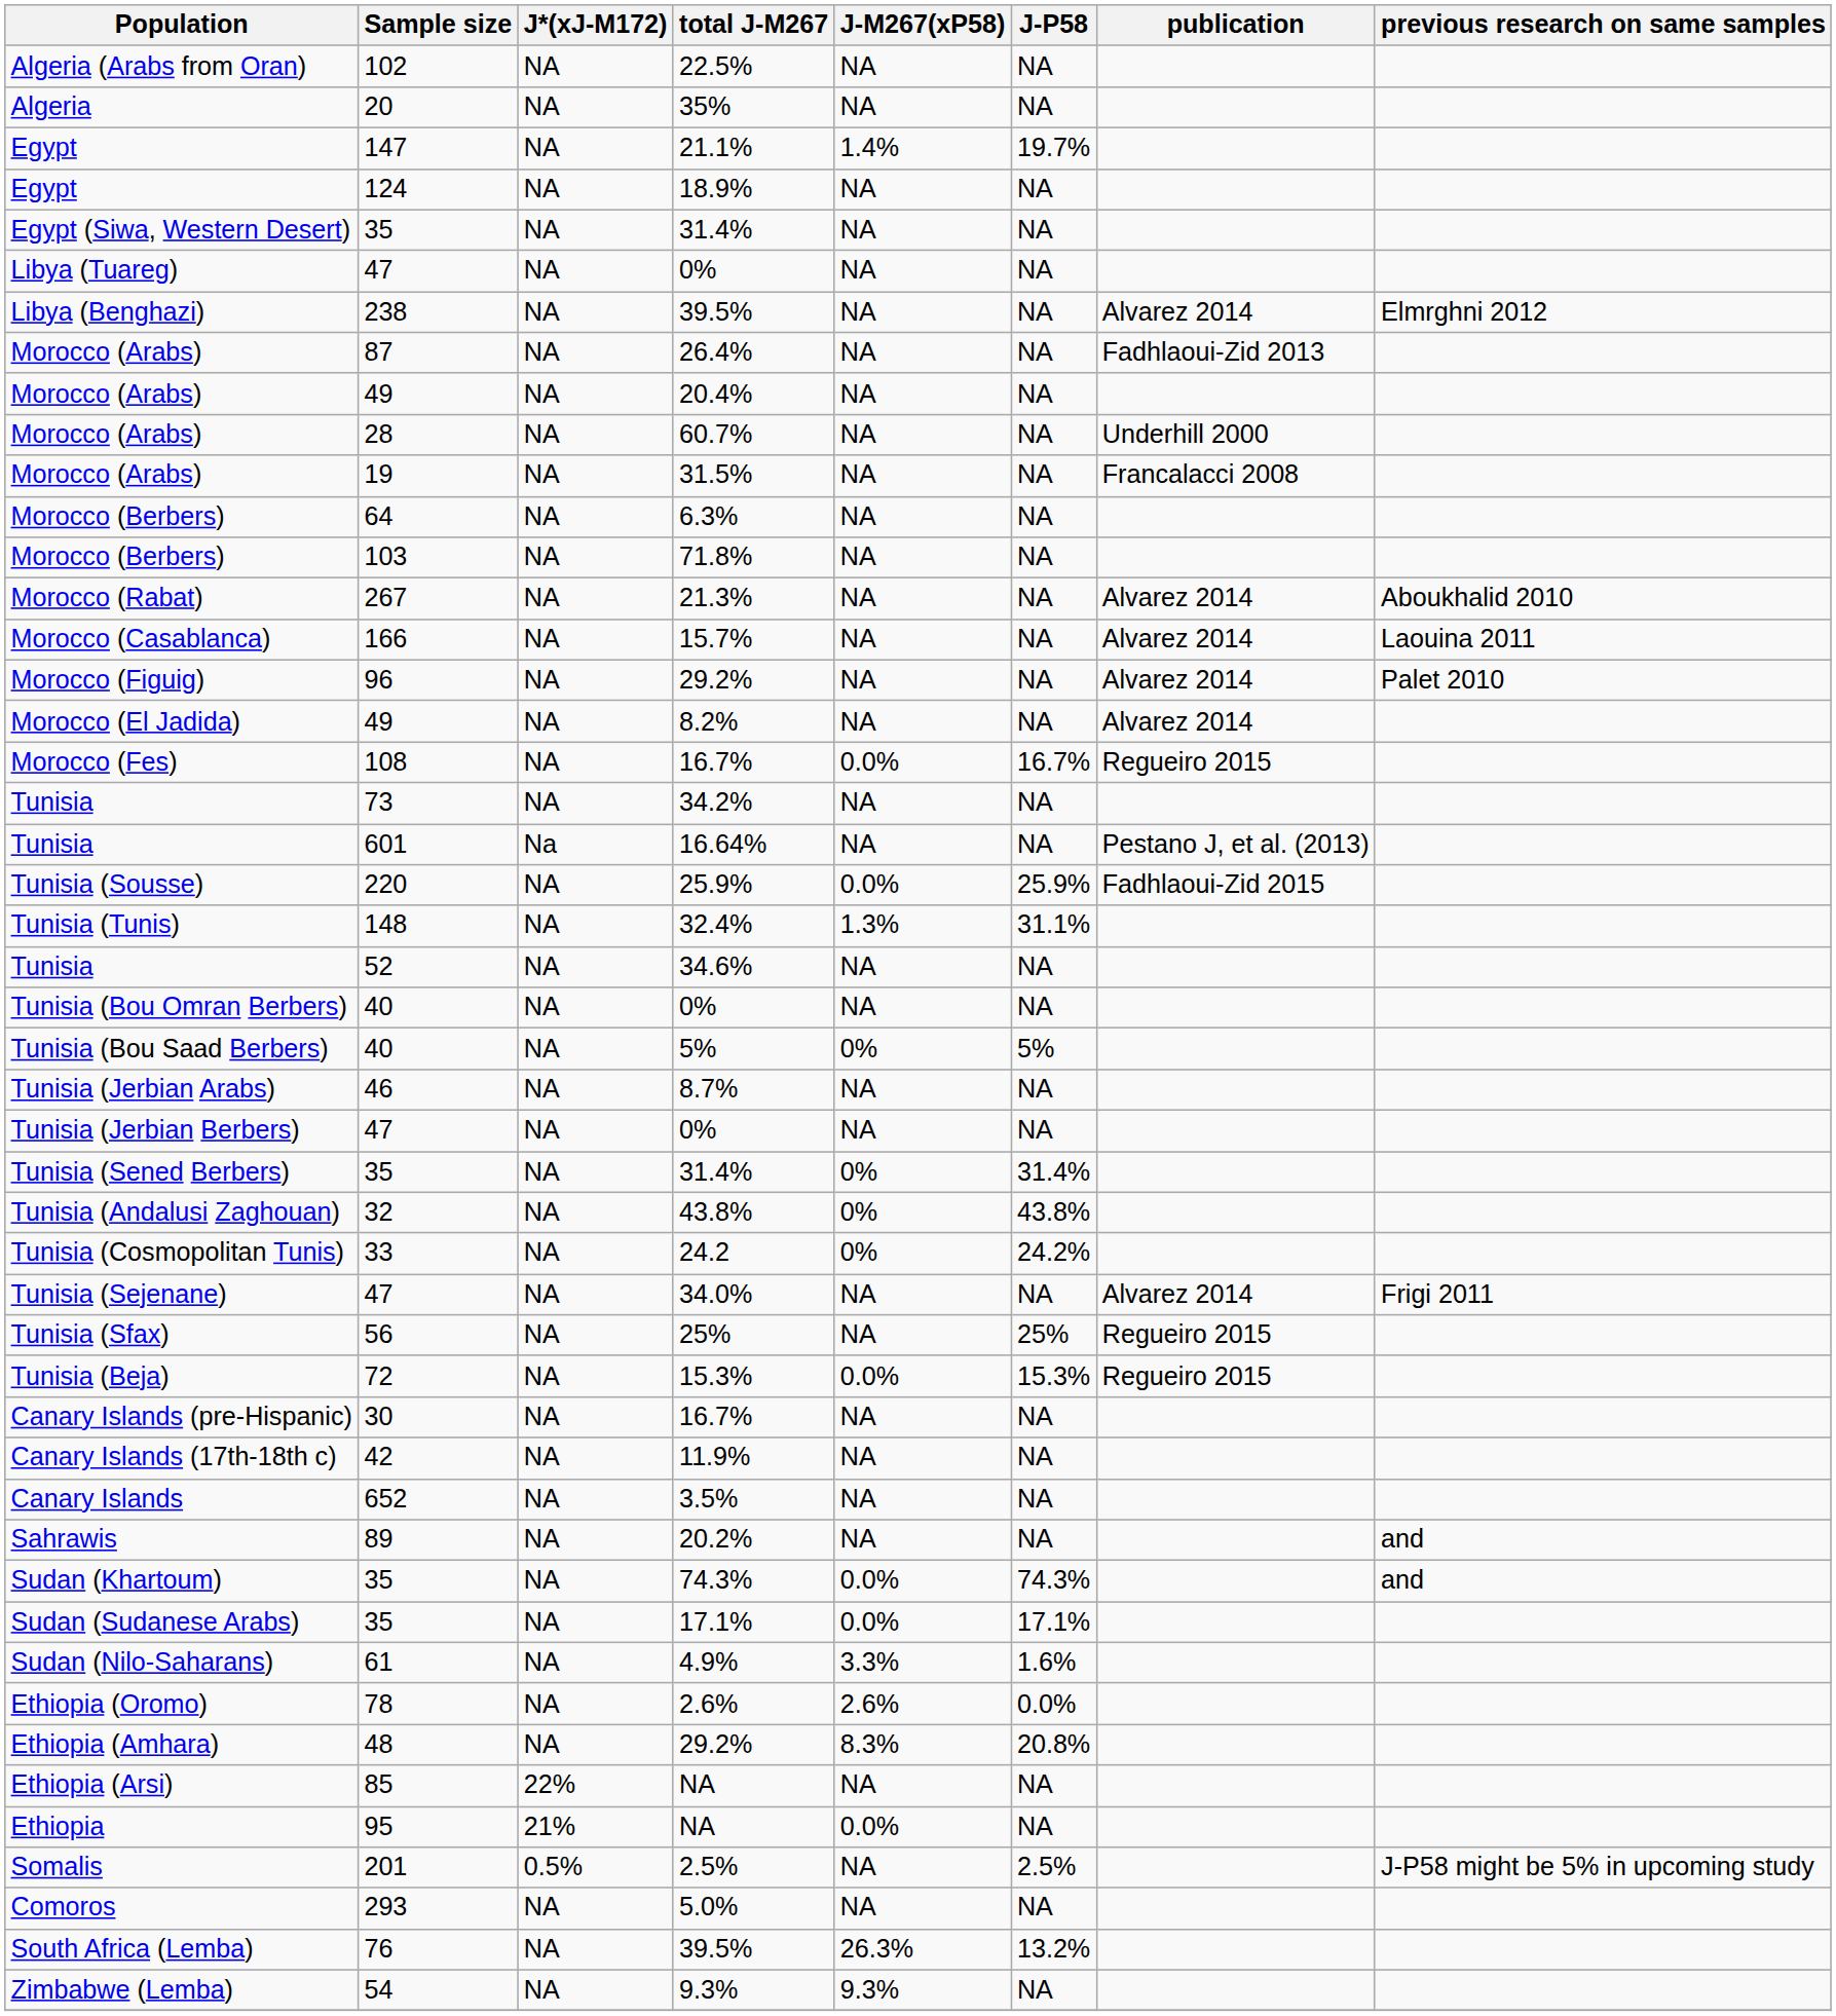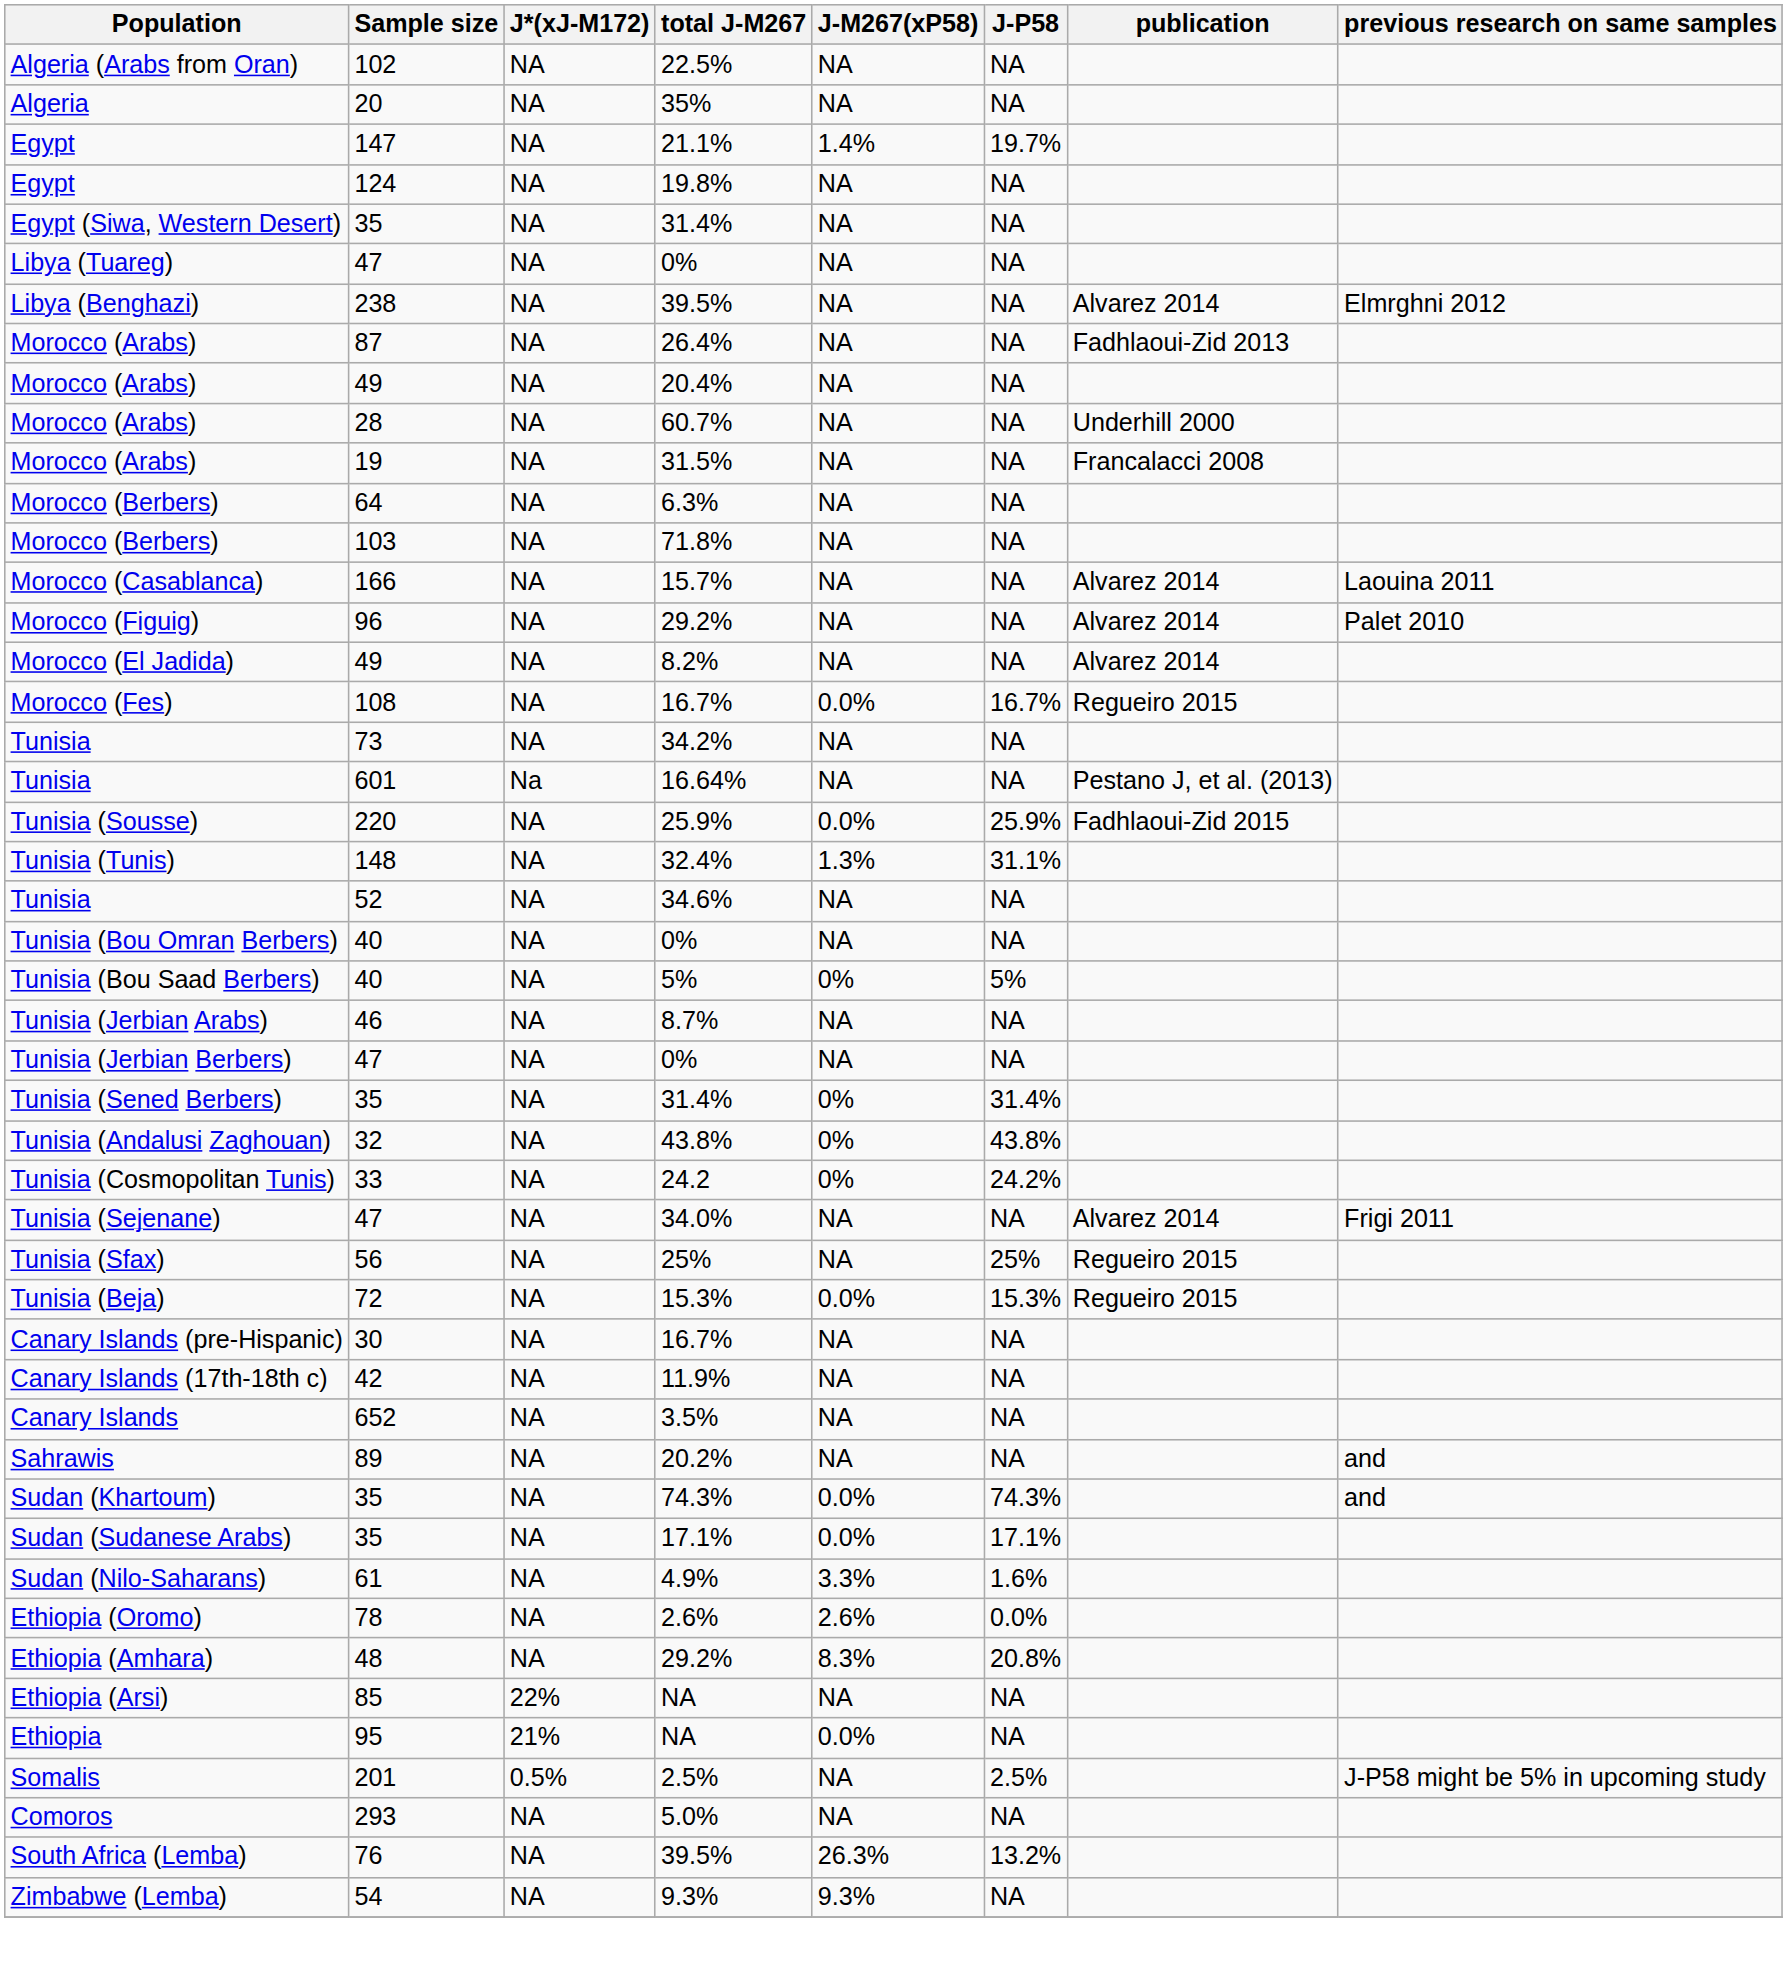 <table class="wikitable sortable mw-collapsible">
 <tr>
 <th>Population</th>
 <th>Sample size</th>
 <th>J*(xJ-M172)</th>
 <th>total J-M267</th>
 <th>J-M267(xP58)</th>
 <th>J-P58</th>
 <th>publication</th>
 <th>previous research on same samples</th>
 </tr>
 <tr>
 <td><a href='#'>Algeria</a> (<a href='#'>Arabs</a> from <a href='#'>Oran</a>)</td>
 <td>102</td>
 <td>NA</td>
 <td>22.5%</td>
 <td>NA</td>
 <td>NA</td>
 <td></td>
 <td></td>
 </tr>
 <tr>
 <td><a href='#'>Algeria</a></td>
 <td>20</td>
 <td>NA</td>
 <td>35%</td>
 <td>NA</td>
 <td>NA</td>
 <td></td>
 <td></td>
 </tr>
 <tr>
 <td><a href='#'>Egypt</a></td>
 <td>147</td>
 <td>NA</td>
 <td>21.1%</td>
 <td>1.4%</td>
 <td>19.7%</td>
 <td></td>
 <td></td>
 </tr>
 <tr>
 <td><a href='#'>Egypt</a></td>
 <td>124</td>
 <td>NA</td>
-<td>18.9%</td>
+<td>19.8%</td>
 <td>NA</td>
 <td>NA</td>
 <td></td>
 <td></td>
 </tr>
 <tr>
 <td><a href='#'>Egypt</a> (<a href='#'>Siwa</a>, <a href='#'>Western Desert</a>)</td>
 <td>35</td>
 <td>NA</td>
 <td>31.4%</td>
 <td>NA</td>
 <td>NA</td>
 <td></td>
 <td></td>
 </tr>
 <tr>
 <td><a href='#'>Libya</a> (<a href='#'>Tuareg</a>)</td>
 <td>47</td>
 <td>NA</td>
 <td>0%</td>
 <td>NA</td>
 <td>NA</td>
 <td></td>
 <td></td>
 </tr>
 <tr>
 <td><a href='#'>Libya</a> (<a href='#'>Benghazi</a>)</td>
 <td>238</td>
 <td>NA</td>
 <td>39.5%</td>
 <td>NA</td>
 <td>NA</td>
 <td>Alvarez 2014</td>
 <td>Elmrghni 2012</td>
 </tr>
 <tr>
 <td><a href='#'>Morocco</a> (<a href='#'>Arabs</a>)</td>
 <td>87</td>
 <td>NA</td>
 <td>26.4%</td>
 <td>NA</td>
 <td>NA</td>
 <td>Fadhlaoui-Zid 2013</td>
 <td></td>
 </tr>
 <tr>
 <td><a href='#'>Morocco</a> (<a href='#'>Arabs</a>)</td>
 <td>49</td>
 <td>NA</td>
 <td>20.4%</td>
 <td>NA</td>
 <td>NA</td>
 <td></td>
 <td></td>
 </tr>
 <tr>
 <td><a href='#'>Morocco</a> (<a href='#'>Arabs</a>)</td>
 <td>28</td>
 <td>NA</td>
 <td>60.7%</td>
 <td>NA</td>
 <td>NA</td>
 <td>Underhill 2000</td>
 <td></td>
 </tr>
 <tr>
 <td><a href='#'>Morocco</a> (<a href='#'>Arabs</a>)</td>
 <td>19</td>
 <td>NA</td>
 <td>31.5%</td>
 <td>NA</td>
 <td>NA</td>
 <td>Francalacci 2008</td>
 <td></td>
 </tr>
 <tr>
 <td><a href='#'>Morocco</a> (<a href='#'>Berbers</a>)</td>
 <td>64</td>
 <td>NA</td>
 <td>6.3%</td>
 <td>NA</td>
 <td>NA</td>
 <td></td>
 <td></td>
 </tr>
 <tr>
 <td><a href='#'>Morocco</a> (<a href='#'>Berbers</a>)</td>
 <td>103</td>
 <td>NA</td>
 <td>71.8%</td>
 <td>NA</td>
 <td>NA</td>
 <td></td>
 <td></td>
-</tr>
-<tr>
-<td><a href='#'>Morocco</a> (<a href='#'>Rabat</a>)</td>
-<td>267</td>
-<td>NA</td>
-<td>21.3%</td>
-<td>NA</td>
-<td>NA</td>
-<td>Alvarez 2014</td>
-<td>Aboukhalid 2010</td>
 </tr>
 <tr>
 <td><a href='#'>Morocco</a> (<a href='#'>Casablanca</a>)</td>
 <td>166</td>
 <td>NA</td>
 <td>15.7%</td>
 <td>NA</td>
 <td>NA</td>
 <td>Alvarez 2014</td>
 <td>Laouina 2011</td>
 </tr>
 <tr>
 <td><a href='#'>Morocco</a> (<a href='#'>Figuig</a>)</td>
 <td>96</td>
 <td>NA</td>
 <td>29.2%</td>
 <td>NA</td>
 <td>NA</td>
 <td>Alvarez 2014</td>
 <td>Palet 2010</td>
 </tr>
 <tr>
 <td><a href='#'>Morocco</a> (<a href='#'>El Jadida</a>)</td>
 <td>49</td>
 <td>NA</td>
 <td>8.2%</td>
 <td>NA</td>
 <td>NA</td>
 <td>Alvarez 2014</td>
 <td></td>
 </tr>
 <tr>
 <td><a href='#'>Morocco</a> (<a href='#'>Fes</a>)</td>
 <td>108</td>
 <td>NA</td>
 <td>16.7%</td>
 <td>0.0%</td>
 <td>16.7%</td>
 <td>Regueiro 2015</td>
 <td></td>
 </tr>
 <tr>
 <td><a href='#'>Tunisia</a></td>
 <td>73</td>
 <td>NA</td>
 <td>34.2%</td>
 <td>NA</td>
 <td>NA</td>
 <td></td>
 <td></td>
 </tr>
 <tr>
 <td><a href='#'>Tunisia</a></td>
 <td>601</td>
 <td>Na</td>
 <td>16.64%</td>
 <td>NA</td>
 <td>NA</td>
 <td>Pestano J, et al. (2013)</td>
 <td></td>
 </tr>
 <tr>
 <td><a href='#'>Tunisia</a> (<a href='#'>Sousse</a>)</td>
 <td>220</td>
 <td>NA</td>
 <td>25.9%</td>
 <td>0.0%</td>
 <td>25.9%</td>
 <td>Fadhlaoui-Zid 2015</td>
 <td></td>
 </tr>
 <tr>
 <td><a href='#'>Tunisia</a> (<a href='#'>Tunis</a>)</td>
 <td>148</td>
 <td>NA</td>
 <td>32.4%</td>
 <td>1.3%</td>
 <td>31.1%</td>
 <td></td>
 <td></td>
 </tr>
 <tr>
 <td><a href='#'>Tunisia</a></td>
 <td>52</td>
 <td>NA</td>
 <td>34.6%</td>
 <td>NA</td>
 <td>NA</td>
 <td></td>
 <td></td>
 </tr>
 <tr>
 <td><a href='#'>Tunisia</a> (<a href='#'>Bou Omran</a> <a href='#'>Berbers</a>)</td>
 <td>40</td>
 <td>NA</td>
 <td>0%</td>
 <td>NA</td>
 <td>NA</td>
 <td></td>
 <td></td>
 </tr>
 <tr>
 <td><a href='#'>Tunisia</a> (Bou Saad <a href='#'>Berbers</a>)</td>
 <td>40</td>
 <td>NA</td>
 <td>5%</td>
 <td>0%</td>
 <td>5%</td>
 <td></td>
 <td></td>
 </tr>
 <tr>
 <td><a href='#'>Tunisia</a> (<a href='#'>Jerbian</a> <a href='#'>Arabs</a>)</td>
 <td>46</td>
 <td>NA</td>
 <td>8.7%</td>
 <td>NA</td>
 <td>NA</td>
 <td></td>
 <td></td>
 </tr>
 <tr>
 <td><a href='#'>Tunisia</a> (<a href='#'>Jerbian</a> <a href='#'>Berbers</a>)</td>
 <td>47</td>
 <td>NA</td>
 <td>0%</td>
 <td>NA</td>
 <td>NA</td>
 <td></td>
 <td></td>
 </tr>
 <tr>
 <td><a href='#'>Tunisia</a> (<a href='#'>Sened</a> <a href='#'>Berbers</a>)</td>
 <td>35</td>
 <td>NA</td>
 <td>31.4%</td>
 <td>0%</td>
 <td>31.4%</td>
 <td></td>
 <td></td>
 </tr>
 <tr>
 <td><a href='#'>Tunisia</a> (<a href='#'>Andalusi</a> <a href='#'>Zaghouan</a>)</td>
 <td>32</td>
 <td>NA</td>
 <td>43.8%</td>
 <td>0%</td>
 <td>43.8%</td>
 <td></td>
 <td></td>
 </tr>
 <tr>
 <td><a href='#'>Tunisia</a> (Cosmopolitan <a href='#'>Tunis</a>)</td>
 <td>33</td>
 <td>NA</td>
 <td>24.2</td>
 <td>0%</td>
 <td>24.2%</td>
 <td></td>
 <td></td>
 </tr>
 <tr>
 <td><a href='#'>Tunisia</a> (<a href='#'>Sejenane</a>)</td>
 <td>47</td>
 <td>NA</td>
 <td>34.0%</td>
 <td>NA</td>
 <td>NA</td>
 <td>Alvarez 2014</td>
 <td>Frigi 2011</td>
 </tr>
 <tr>
 <td><a href='#'>Tunisia</a> (<a href='#'>Sfax</a>)</td>
 <td>56</td>
 <td>NA</td>
 <td>25%</td>
 <td>NA</td>
 <td>25%</td>
 <td>Regueiro 2015</td>
 <td></td>
 </tr>
 <tr>
 <td><a href='#'>Tunisia</a> (<a href='#'>Beja</a>)</td>
 <td>72</td>
 <td>NA</td>
 <td>15.3%</td>
 <td>0.0%</td>
 <td>15.3%</td>
 <td>Regueiro 2015</td>
 <td></td>
 </tr>
 <tr>
 <td><a href='#'>Canary Islands</a> (pre-Hispanic)</td>
 <td>30</td>
 <td>NA</td>
 <td>16.7%</td>
 <td>NA</td>
 <td>NA</td>
 <td></td>
 <td></td>
 </tr>
 <tr>
 <td><a href='#'>Canary Islands</a> (17th-18th c)</td>
 <td>42</td>
 <td>NA</td>
 <td>11.9%</td>
 <td>NA</td>
 <td>NA</td>
 <td></td>
 <td></td>
 </tr>
 <tr>
 <td><a href='#'>Canary Islands</a></td>
 <td>652</td>
 <td>NA</td>
 <td>3.5%</td>
 <td>NA</td>
 <td>NA</td>
 <td></td>
 <td></td>
 </tr>
 <tr>
 <td><a href='#'>Sahrawis</a></td>
 <td>89</td>
 <td>NA</td>
 <td>20.2%</td>
 <td>NA</td>
 <td>NA</td>
 <td></td>
 <td> and </td>
 </tr>
 <tr>
 <td><a href='#'>Sudan</a> (<a href='#'>Khartoum</a>)</td>
 <td>35</td>
 <td>NA</td>
 <td>74.3%</td>
 <td>0.0%</td>
 <td>74.3%</td>
 <td></td>
 <td> and </td>
 </tr>
 <tr>
 <td><a href='#'>Sudan</a> (<a href='#'>Sudanese Arabs</a>)</td>
 <td>35</td>
 <td>NA</td>
 <td>17.1%</td>
 <td>0.0%</td>
 <td>17.1%</td>
 <td></td>
 <td></td>
 </tr>
 <tr>
 <td><a href='#'>Sudan</a> (<a href='#'>Nilo-Saharans</a>)</td>
 <td>61</td>
 <td>NA</td>
 <td>4.9%</td>
 <td>3.3%</td>
 <td>1.6%</td>
 <td></td>
 <td></td>
 </tr>
 <tr>
 <td><a href='#'>Ethiopia</a> (<a href='#'>Oromo</a>)</td>
 <td>78</td>
 <td>NA</td>
 <td>2.6%</td>
 <td>2.6%</td>
 <td>0.0%</td>
 <td></td>
 <td></td>
 </tr>
 <tr>
 <td><a href='#'>Ethiopia</a> (<a href='#'>Amhara</a>)</td>
 <td>48</td>
 <td>NA</td>
 <td>29.2%</td>
 <td>8.3%</td>
 <td>20.8%</td>
 <td></td>
 <td></td>
 </tr>
 <tr>
 <td><a href='#'>Ethiopia</a> (<a href='#'>Arsi</a>)</td>
 <td>85</td>
 <td>22%</td>
 <td>NA</td>
 <td>NA</td>
 <td>NA</td>
 <td></td>
 <td></td>
 </tr>
 <tr>
 <td><a href='#'>Ethiopia</a></td>
 <td>95</td>
 <td>21%</td>
 <td>NA</td>
 <td>0.0%</td>
 <td>NA</td>
 <td></td>
 <td></td>
 </tr>
 <tr>
 <td><a href='#'>Somalis</a> </td>
 <td>201</td>
 <td>0.5%</td>
 <td>2.5%</td>
 <td>NA</td>
 <td>2.5%</td>
 <td></td>
 <td>J-P58 might be 5% in upcoming study</td>
 </tr>
 <tr>
 <td><a href='#'>Comoros</a></td>
 <td>293</td>
 <td>NA</td>
 <td>5.0%</td>
 <td>NA</td>
 <td>NA</td>
 <td></td>
 <td></td>
 </tr>
 <tr>
 <td><a href='#'>South Africa</a> (<a href='#'>Lemba</a>)</td>
 <td>76</td>
 <td>NA</td>
 <td>39.5%</td>
 <td>26.3%</td>
 <td>13.2%</td>
 <td></td>
 <td></td>
 </tr>
 <tr>
 <td><a href='#'>Zimbabwe</a> (<a href='#'>Lemba</a>)</td>
 <td>54</td>
 <td>NA</td>
 <td>9.3%</td>
 <td>9.3%</td>
 <td>NA</td>
 <td></td>
 <td></td>
 </tr>
 <tr>
 </tr>
 </table>
